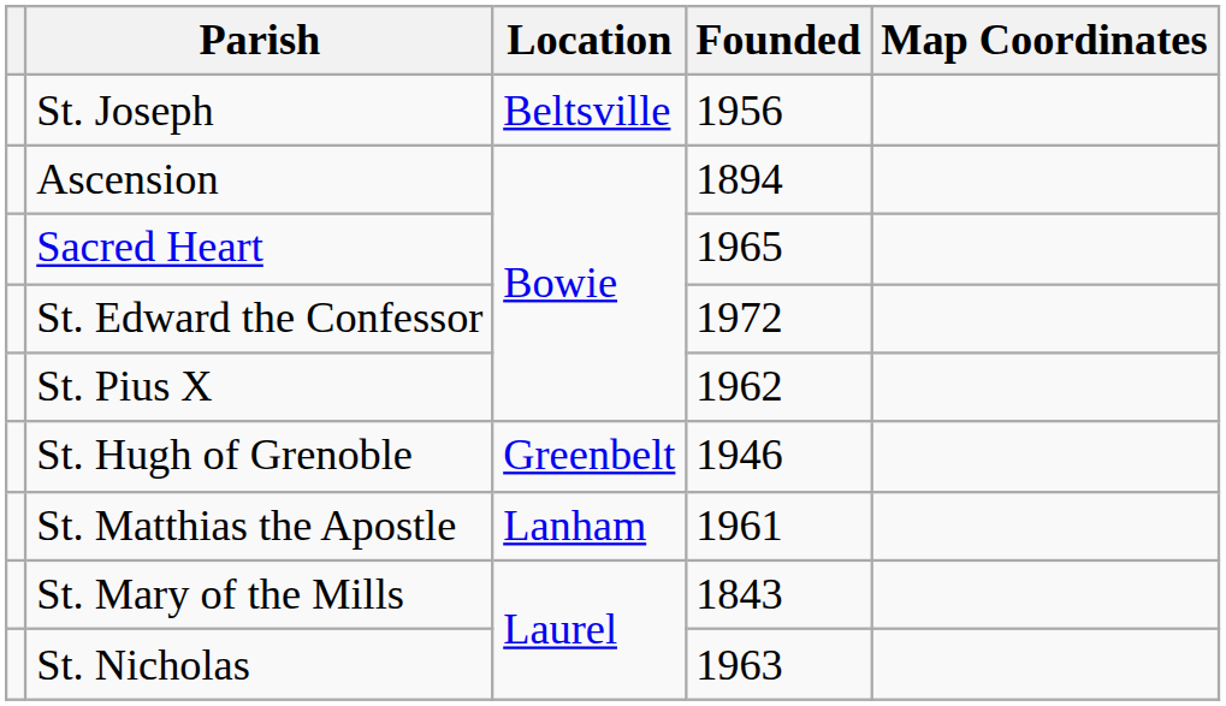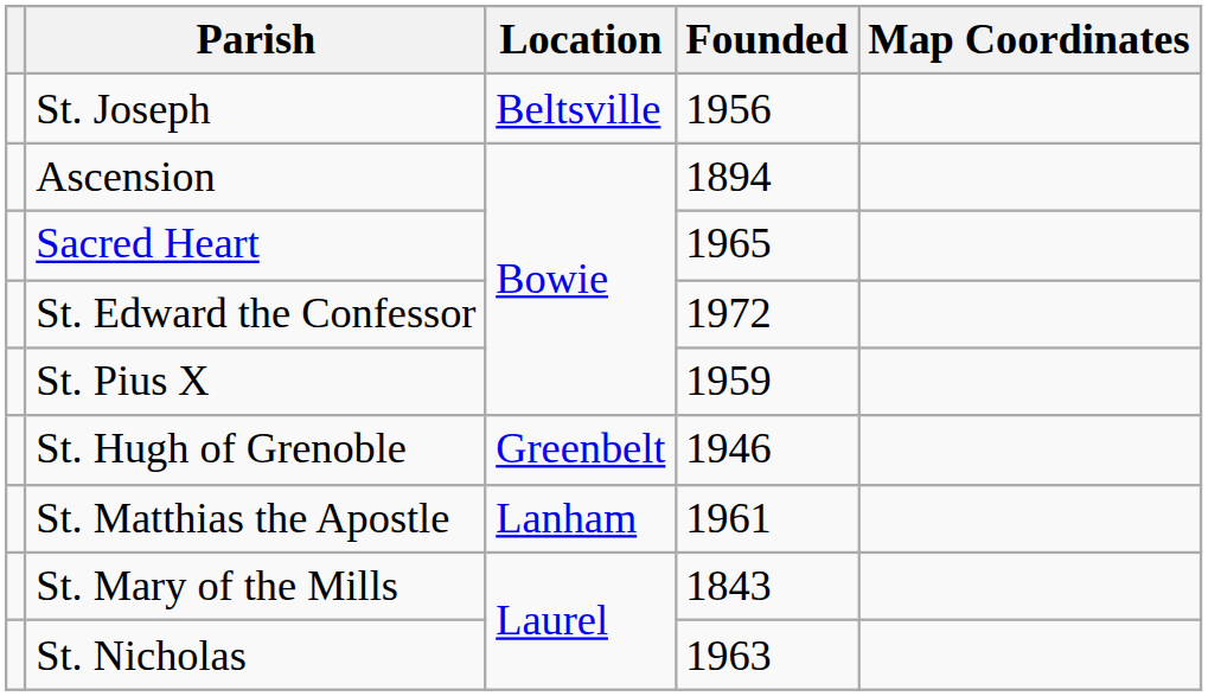 <table class="wikitable sortable">
 <tr>
 <th class=unsortable></th>
 <th>Parish</th>
 <th>Location</th>
 <th>Founded</th>
 <th class=unsortable>Map Coordinates</th>
 </tr>
 <tr>
 <td></td>
 <td>St. Joseph</td>
 <td><a href='#'>Beltsville</a></td>
 <td>1956</td>
 <td></td>
 </tr>
 <tr>
 <td></td>
 <td>Ascension</td>
 <td rowspan="4"><a href='#'>Bowie</a></td>
 <td>1894</td>
 <td></td>
 </tr>
 <tr>
 <td></td>
 <td><a href='#'>Sacred Heart</a></td>
 <td>1965</td>
 <td></td>
 </tr>
 <tr>
 <td></td>
 <td>St. Edward the Confessor</td>
 <td>1972</td>
 <td></td>
 </tr>
 <tr>
 <td></td>
 <td>St. Pius X</td>
-<td>1962</td>
+<td>1959</td>
 <td></td>
 </tr>
 <tr>
 <td></td>
 <td>St. Hugh of Grenoble</td>
 <td><a href='#'>Greenbelt</a></td>
 <td>1946</td>
 <td></td>
 </tr>
 <tr>
 <td></td>
 <td>St. Matthias the Apostle</td>
 <td><a href='#'>Lanham</a></td>
 <td>1961</td>
 <td></td>
 </tr>
 <tr>
 <td></td>
 <td>St. Mary of the Mills</td>
 <td rowspan="2"><a href='#'>Laurel</a></td>
 <td>1843</td>
 <td></td>
 </tr>
 <tr>
 <td></td>
 <td>St. Nicholas</td>
 <td>1963</td>
 <td></td>
 </tr>
 </table>
